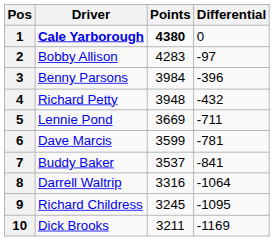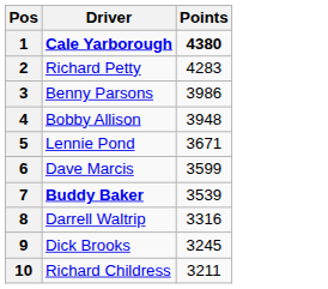 <table class="wikitable">
 <tr>
 <th>Pos</th>
 <th>Driver</th>
 <th>Points</th>
-<th>Differential</th>
 </tr>
 <tr>
 <th>1 </th>
 <td><strong><a href='#'>Cale Yarborough</a></strong></td>
 <td style="text-align:center;"><strong>4380</strong></td>
-<td>0</td>
 </tr>
 <tr>
 <th>2 </th>
-<td><a href='#'>Bobby Allison</a></td>
+<td><a href='#'>Richard Petty</a></td>
 <td style="text-align:center;">4283</td>
-<td>-97</td>
 </tr>
 <tr>
 <th>3 </th>
 <td><a href='#'>Benny Parsons</a></td>
-<td style="text-align:center;">3984</td>
-<td>-396</td>
+<td style="text-align:center;">3986</td>
 </tr>
 <tr>
 <th>4 </th>
-<td><a href='#'>Richard Petty</a></td>
+<td><a href='#'>Bobby Allison</a></td>
 <td style="text-align:center;">3948</td>
-<td>-432</td>
 </tr>
 <tr>
 <th>5 </th>
 <td><a href='#'>Lennie Pond</a></td>
-<td style="text-align:center;">3669</td>
-<td>-711</td>
+<td style="text-align:center;">3671</td>
 </tr>
 <tr>
 <th>6 </th>
 <td><a href='#'>Dave Marcis</a></td>
 <td style="text-align:center;">3599</td>
-<td>-781</td>
 </tr>
 <tr>
 <th>7 </th>
-<td><a href='#'>Buddy Baker</a></td>
-<td style="text-align:center;">3537</td>
-<td>-841</td>
+<td><strong><a href='#'>Buddy Baker</a></strong></td>
+<td style="text-align:center;">3539</td>
 </tr>
 <tr>
 <th>8 </th>
 <td><a href='#'>Darrell Waltrip</a></td>
 <td style="text-align:center;">3316</td>
-<td>-1064</td>
 </tr>
 <tr>
 <th>9 </th>
-<td><a href='#'>Richard Childress</a></td>
+<td><a href='#'>Dick Brooks</a></td>
 <td style="text-align:center;">3245</td>
-<td>-1095</td>
 </tr>
 <tr>
 <th>10 </th>
-<td><a href='#'>Dick Brooks</a></td>
+<td><a href='#'>Richard Childress</a></td>
 <td style="text-align:center;">3211</td>
-<td>-1169</td>
 </tr>
 </table>
